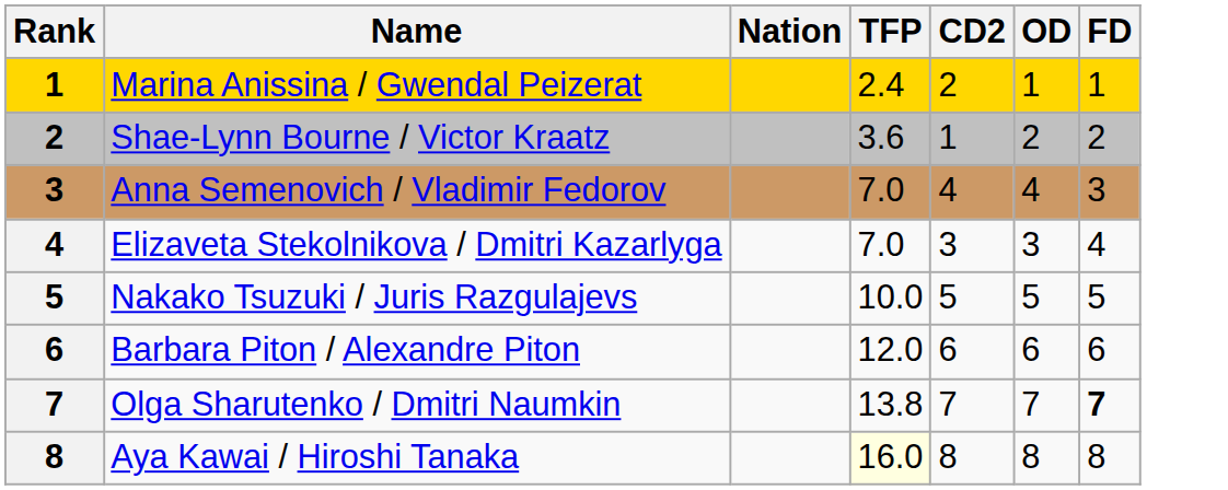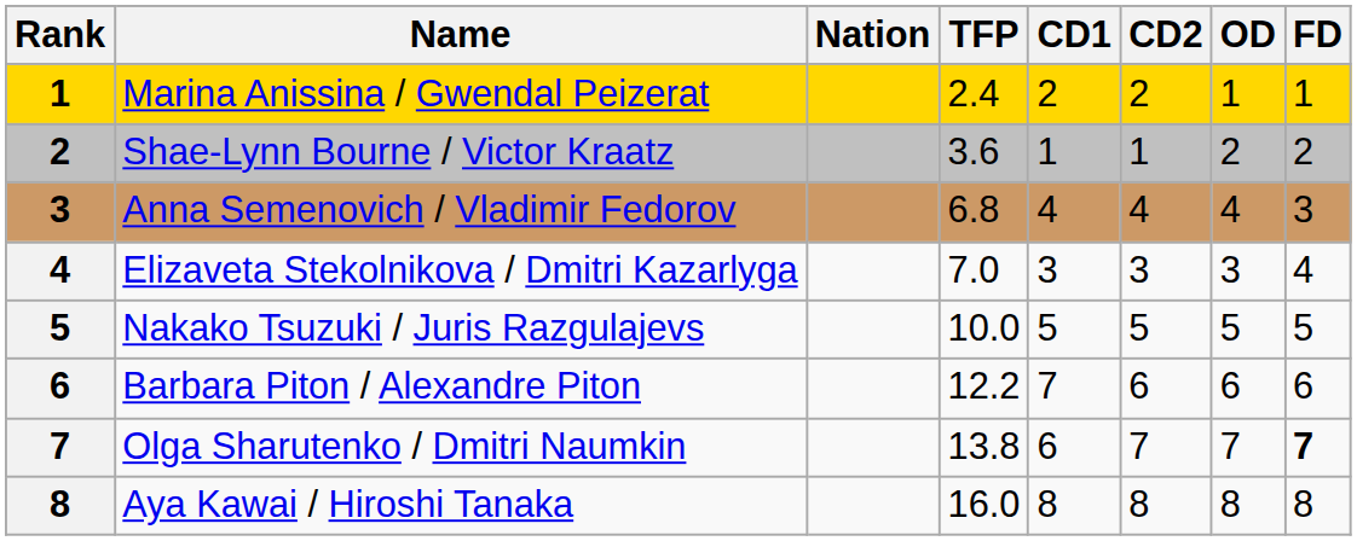 <table class="wikitable">
 <tr>
 <th>Rank</th>
 <th>Name</th>
 <th>Nation</th>
 <th>TFP</th>
+<th>CD1</th>
 <th>CD2</th>
 <th>OD</th>
 <th>FD</th>
 </tr>
 <tr bgcolor="gold">
 <td align="center"><strong>1</strong></td>
 <td><a href='#'>Marina Anissina</a> / <a href='#'>Gwendal Peizerat</a></td>
 <td></td>
 <td>2.4</td>
 <td>2</td>
+<td>2</td>
 <td>1</td>
 <td>1</td>
 </tr>
 <tr bgcolor="silver">
 <td align="center"><strong>2</strong></td>
 <td><a href='#'>Shae-Lynn Bourne</a> / <a href='#'>Victor Kraatz</a></td>
 <td></td>
 <td>3.6</td>
 <td>1</td>
+<td>1</td>
 <td>2</td>
 <td>2</td>
 </tr>
 <tr bgcolor="cc9966">
 <td align="center"><strong>3</strong></td>
 <td><a href='#'>Anna Semenovich</a> / <a href='#'>Vladimir Fedorov</a></td>
 <td></td>
-<td>7.0</td>
+<td>6.8</td>
+<td>4</td>
 <td>4</td>
 <td>4</td>
 <td>3</td>
 </tr>
 <tr>
 <th>4</th>
 <td><a href='#'>Elizaveta Stekolnikova</a> / <a href='#'>Dmitri Kazarlyga</a></td>
 <td></td>
 <td>7.0</td>
+<td>3</td>
 <td>3</td>
 <td>3</td>
 <td>4</td>
 </tr>
 <tr>
 <th>5</th>
 <td><a href='#'>Nakako Tsuzuki</a> / <a href='#'>Juris Razgulajevs</a></td>
 <td></td>
 <td>10.0</td>
 <td>5</td>
 <td>5</td>
 <td>5</td>
+<td>5</td>
 </tr>
 <tr>
 <th>6</th>
 <td><a href='#'>Barbara Piton</a> / <a href='#'>Alexandre Piton</a></td>
 <td></td>
-<td>12.0</td>
+<td>12.2</td>
+<td>7</td>
 <td>6</td>
 <td>6</td>
 <td>6</td>
 </tr>
 <tr>
 <th>7</th>
 <td><a href='#'>Olga Sharutenko</a> / <a href='#'>Dmitri Naumkin</a></td>
 <td></td>
 <td>13.8</td>
+<td>6</td>
 <td>7</td>
 <td>7</td>
 <td><strong>7</strong></td>
 </tr>
 <tr>
 <th>8</th>
 <td><a href='#'>Aya Kawai</a> / <a href='#'>Hiroshi Tanaka</a></td>
 <td></td>
-<td style="background: lightyellow;">16.0</td>
+<td>16.0</td>
+<td>8</td>
 <td>8</td>
 <td>8</td>
 <td>8</td>
 </tr>
 </table>
